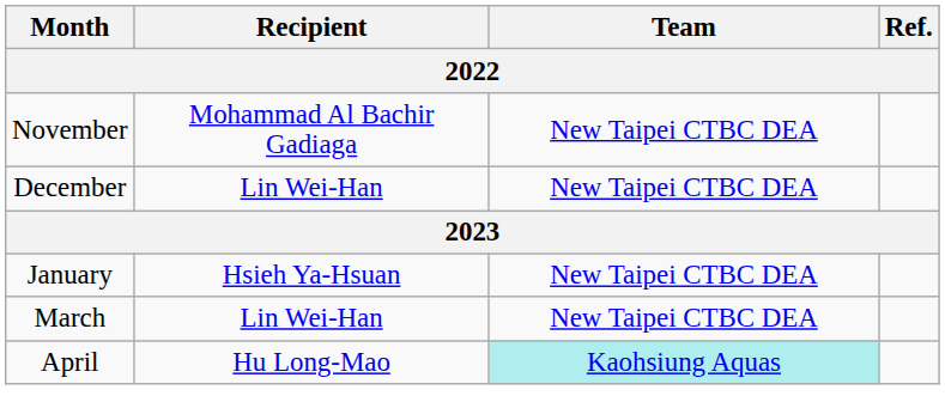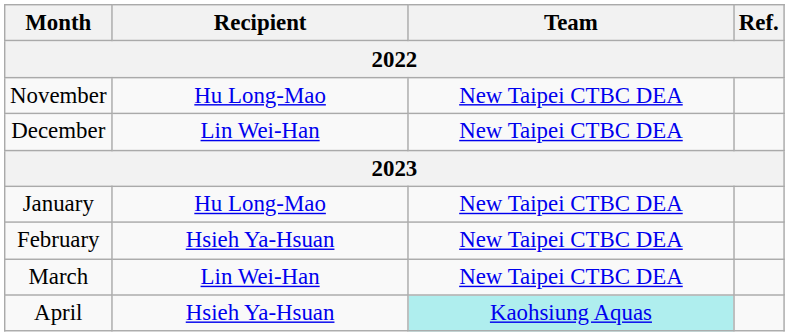 <table class="wikitable" style="text-align: center;">
 <tr>
 <th>Month</th>
 <th style="width:200px;">Recipient</th>
 <th style="width:220px;">Team</th>
 <th style="width:20px;">Ref.</th>
 </tr>
 <tr>
 <th colspan=4>2022</th>
 </tr>
 <tr>
 <td>November</td>
-<td><a href='#'>Mohammad Al Bachir Gadiaga</a></td>
+<td><a href='#'>Hu Long-Mao</a></td>
 <td><a href='#'>New Taipei CTBC DEA</a></td>
 <td></td>
 </tr>
 <tr>
 <td>December</td>
 <td><a href='#'>Lin Wei-Han</a></td>
 <td><a href='#'>New Taipei CTBC DEA</a></td>
 <td></td>
 </tr>
 <tr>
 <th colspan=4>2023</th>
 </tr>
 <tr>
 <td>January</td>
+<td><a href='#'>Hu Long-Mao</a></td>
+<td><a href='#'>New Taipei CTBC DEA</a></td>
+<td></td>
+</tr>
+<tr>
+<td>February</td>
 <td><a href='#'>Hsieh Ya-Hsuan</a></td>
 <td><a href='#'>New Taipei CTBC DEA</a></td>
 <td></td>
 </tr>
 <tr>
 <td>March</td>
 <td><a href='#'>Lin Wei-Han</a></td>
 <td><a href='#'>New Taipei CTBC DEA</a></td>
 <td></td>
 </tr>
 <tr>
 <td>April</td>
-<td><a href='#'>Hu Long-Mao</a></td>
+<td><a href='#'>Hsieh Ya-Hsuan</a></td>
 <td style="background: paleturquoise;"><a href='#'>Kaohsiung Aquas</a></td>
 <td></td>
 </tr>
 </table>
